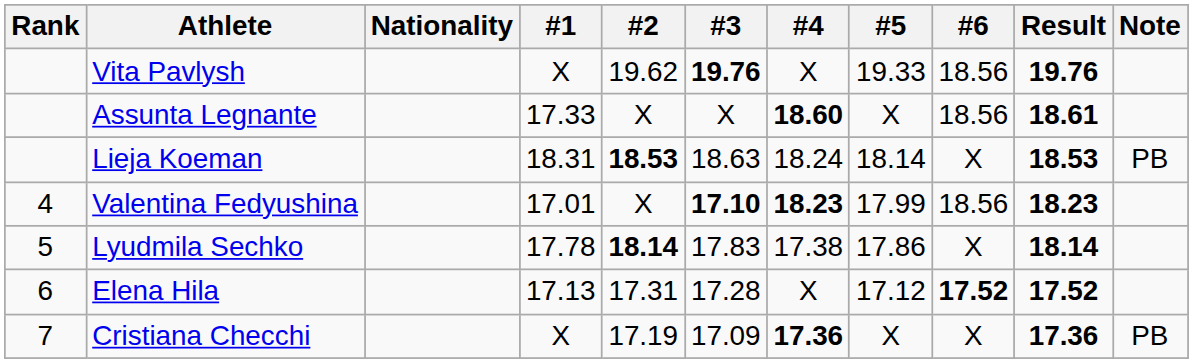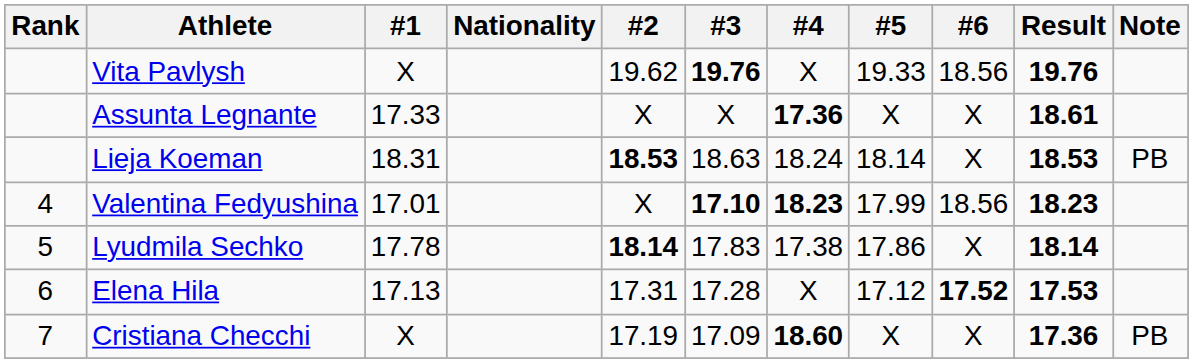 <table class="wikitable sortable" style="text-align:center">
 <tr>
 <th>Rank</th>
 <th>Athlete</th>
+<th>#1</th>
 <th>Nationality</th>
-<th>#1</th>
 <th>#2</th>
 <th>#3</th>
 <th>#4</th>
 <th>#5</th>
 <th>#6</th>
 <th>Result</th>
 <th>Note</th>
 </tr>
 <tr>
 <td></td>
 <td align=left><a href='#'>Vita Pavlysh</a></td>
+<td>X</td>
 <td align=left></td>
-<td>X</td>
 <td>19.62</td>
 <td><strong>19.76</strong></td>
 <td>X</td>
 <td>19.33</td>
 <td>18.56</td>
 <td><strong>19.76</strong></td>
 <td></td>
 </tr>
 <tr>
 <td></td>
 <td align=left><a href='#'>Assunta Legnante</a></td>
+<td>17.33</td>
 <td align=left></td>
-<td>17.33</td>
 <td>X</td>
 <td>X</td>
-<td><strong>18.60</strong></td>
+<td><strong>17.36</strong></td>
 <td>X</td>
-<td>18.56</td>
+<td>X</td>
 <td><strong>18.61</strong></td>
 <td></td>
 </tr>
 <tr>
 <td></td>
 <td align=left><a href='#'>Lieja Koeman</a></td>
+<td>18.31</td>
 <td align=left></td>
-<td>18.31</td>
 <td><strong>18.53</strong></td>
 <td>18.63</td>
 <td>18.24</td>
 <td>18.14</td>
 <td>X</td>
 <td><strong>18.53</strong></td>
 <td>PB</td>
 </tr>
 <tr>
 <td>4</td>
 <td align=left><a href='#'>Valentina Fedyushina</a></td>
+<td>17.01</td>
 <td align=left></td>
-<td>17.01</td>
 <td>X</td>
 <td><strong>17.10</strong></td>
 <td><strong>18.23</strong></td>
 <td>17.99</td>
 <td>18.56</td>
 <td><strong>18.23</strong></td>
 <td></td>
 </tr>
 <tr>
 <td>5</td>
 <td align=left><a href='#'>Lyudmila Sechko</a></td>
+<td>17.78</td>
 <td align=left></td>
-<td>17.78</td>
 <td><strong>18.14</strong></td>
 <td>17.83</td>
 <td>17.38</td>
 <td>17.86</td>
 <td>X</td>
 <td><strong>18.14</strong></td>
 <td></td>
 </tr>
 <tr>
 <td>6</td>
 <td align=left><a href='#'>Elena Hila</a></td>
+<td>17.13</td>
 <td align=left></td>
-<td>17.13</td>
 <td>17.31</td>
 <td>17.28</td>
 <td>X</td>
 <td>17.12</td>
 <td><strong>17.52</strong></td>
-<td><strong>17.52</strong></td>
+<td><strong>17.53</strong></td>
 <td></td>
 </tr>
 <tr>
 <td>7</td>
 <td align=left><a href='#'>Cristiana Checchi</a></td>
+<td>X</td>
 <td align=left></td>
-<td>X</td>
 <td>17.19</td>
 <td>17.09</td>
-<td><strong>17.36</strong></td>
+<td><strong>18.60</strong></td>
 <td>X</td>
 <td>X</td>
 <td><strong>17.36</strong></td>
 <td>PB</td>
 </tr>
 </table>
